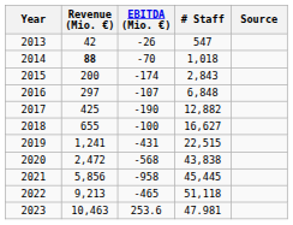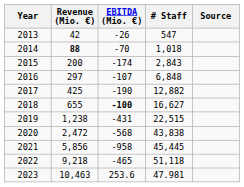 <table class="wikitable" style="text-align:center">
 <tr>
 <th style="width:5em">Year</th>
 <th style="width:5em">Revenue (Mio. €)</th>
 <th style="width:5em"><a href='#'>EBITDA</a><br>(Mio. €)</th>
 <th style="width:5em"># Staff</th>
 <th style="width:5em">Source</th>
 </tr>
 <tr>
 <td style="width:5em">2013</td>
 <td style="width:5em">42</td>
 <td style="width:5em">-26</td>
 <td style="width:5em">547</td>
 <td style="width:5em"></td>
 </tr>
 <tr>
 <td style="width:5em">2014</td>
 <td style="width:5em"><strong>88</strong></td>
 <td style="width:5em">-70</td>
 <td style="width:5em">1,018</td>
 <td style="width:5em"></td>
 </tr>
 <tr>
 <td style="width:5em">2015</td>
 <td style="width:5em">200</td>
 <td style="width:5em">-174</td>
 <td style="width:5em">2,843</td>
 <td style="width:5em"></td>
 </tr>
 <tr>
 <td style="width:5em">2016</td>
 <td style="width:5em">297</td>
 <td style="width:5em">-107</td>
 <td style="width:5em">6,848</td>
 <td style="width:5em"></td>
 </tr>
 <tr>
 <td style="width:5em">2017</td>
 <td style="width:5em">425</td>
 <td style="width:5em">-190</td>
 <td style="width:5em">12,882</td>
 <td style="width:5em"></td>
 </tr>
 <tr>
 <td style="width:5em">2018</td>
 <td style="width:5em">655</td>
-<td style="width:5em">-100</td>
+<td style="width:5em"><strong>-100</strong></td>
 <td style="width:5em">16,627</td>
 <td style="width:5em"></td>
 </tr>
 <tr>
 <td style="width:5em">2019</td>
-<td style="width:5em">1,241</td>
+<td style="width:5em">1,238</td>
 <td style="width:5em">-431</td>
 <td style="width:5em">22,515</td>
 <td style="width:5em"></td>
 </tr>
 <tr>
 <td style="width:5em">2020</td>
 <td style="width:5em">2,472</td>
 <td style="width:5em">-568</td>
 <td style="width:5em">43,838</td>
 <td style="width:5em"></td>
 </tr>
 <tr>
 <td style="width:5em">2021</td>
 <td style="width:5em">5,856</td>
 <td style="width:5em">-958</td>
 <td style="width:5em">45,445</td>
 <td style="width:5em"></td>
 </tr>
 <tr>
 <td>2022</td>
-<td>9,213</td>
+<td>9,218</td>
 <td>-465</td>
 <td>51,118</td>
 <td></td>
 </tr>
 <tr>
 <td>2023</td>
 <td>10,463</td>
 <td>253.6</td>
 <td>47.981</td>
 <td></td>
 </tr>
 </table>
